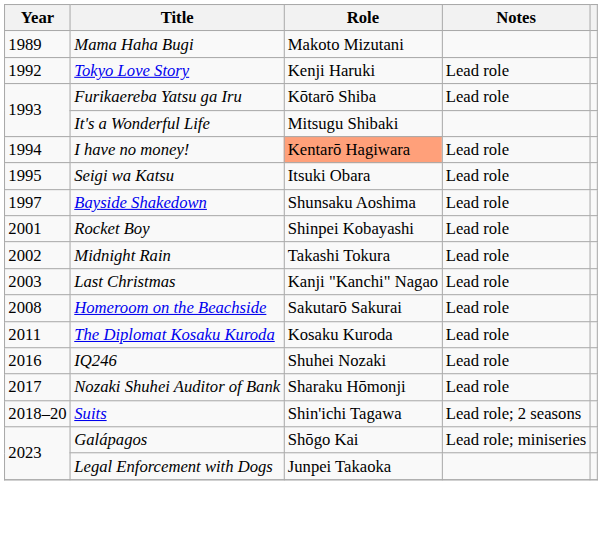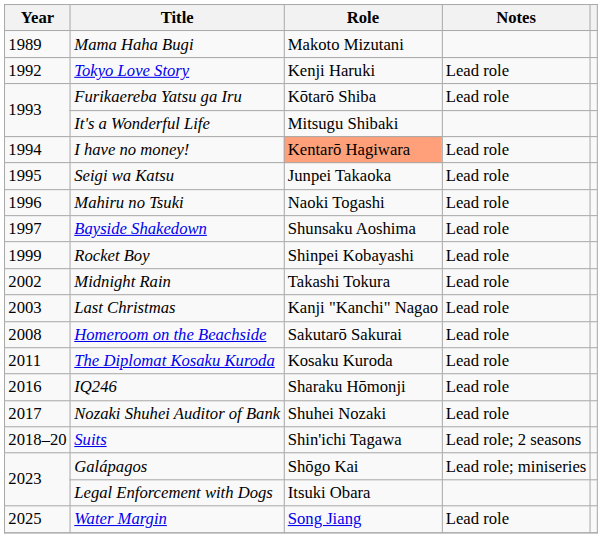 <table class="wikitable sortable">
 <tr>
 <th>Year</th>
 <th>Title</th>
 <th>Role</th>
 <th class="unsortable">Notes</th>
 <th class="unsortable"></th>
 </tr>
 <tr>
 <td>1989</td>
 <td><em>Mama Haha Bugi</em></td>
 <td>Makoto Mizutani</td>
 <td></td>
 <td></td>
 </tr>
 <tr>
 <td>1992</td>
 <td><em><a href='#'>Tokyo Love Story</a></em></td>
 <td>Kenji Haruki</td>
 <td>Lead role</td>
 <td></td>
 </tr>
 <tr>
 <td rowspan=2>1993</td>
 <td><em>Furikaereba Yatsu ga Iru</em></td>
 <td>Kōtarō Shiba</td>
 <td>Lead role</td>
 <td></td>
 </tr>
 <tr>
 <td><em>It's a Wonderful Life</em></td>
 <td>Mitsugu Shibaki</td>
 <td></td>
 <td></td>
 </tr>
 <tr>
 <td>1994</td>
 <td><em>I have no money!</em></td>
 <td style="background: lightsalmon;">Kentarō Hagiwara</td>
 <td>Lead role</td>
 <td></td>
 </tr>
 <tr>
 <td>1995</td>
 <td><em>Seigi wa Katsu</em></td>
-<td>Itsuki Obara</td>
+<td>Junpei Takaoka</td>
+<td>Lead role</td>
+<td></td>
+</tr>
+<tr>
+<td>1996</td>
+<td><em>Mahiru no Tsuki</em></td>
+<td>Naoki Togashi</td>
 <td>Lead role</td>
 <td></td>
 </tr>
 <tr>
 <td>1997</td>
 <td><em><a href='#'>Bayside Shakedown</a></em></td>
 <td>Shunsaku Aoshima</td>
 <td>Lead role</td>
 <td></td>
 </tr>
 <tr>
-<td>2001</td>
+<td>1999</td>
 <td><em>Rocket Boy</em></td>
 <td>Shinpei Kobayashi</td>
 <td>Lead role</td>
 <td></td>
 </tr>
 <tr>
 <td>2002</td>
 <td><em>Midnight Rain</em></td>
 <td>Takashi Tokura</td>
 <td>Lead role</td>
 <td></td>
 </tr>
 <tr>
 <td>2003</td>
 <td><em>Last Christmas</em></td>
 <td>Kanji "Kanchi" Nagao</td>
 <td>Lead role</td>
 <td></td>
 </tr>
 <tr>
 <td>2008</td>
 <td><em><a href='#'>Homeroom on the Beachside</a></em></td>
 <td>Sakutarō Sakurai</td>
 <td>Lead role</td>
 <td></td>
 </tr>
 <tr>
 <td>2011</td>
 <td><em><a href='#'>The Diplomat Kosaku Kuroda</a></em></td>
 <td>Kosaku Kuroda</td>
 <td>Lead role</td>
 <td></td>
 </tr>
 <tr>
 <td>2016</td>
 <td><em>IQ246</em></td>
-<td>Shuhei Nozaki</td>
+<td>Sharaku Hōmonji</td>
 <td>Lead role</td>
 <td></td>
 </tr>
 <tr>
 <td>2017</td>
 <td><em>Nozaki Shuhei Auditor of Bank</em></td>
-<td>Sharaku Hōmonji</td>
+<td>Shuhei Nozaki</td>
 <td>Lead role</td>
 <td></td>
 </tr>
 <tr>
 <td>2018–20</td>
 <td><em><a href='#'>Suits</a></em></td>
 <td>Shin'ichi Tagawa</td>
 <td>Lead role; 2 seasons</td>
 <td></td>
 </tr>
 <tr>
 <td rowspan=2>2023</td>
 <td><em>Galápagos</em></td>
 <td>Shōgo Kai</td>
 <td>Lead role; miniseries</td>
 <td></td>
 </tr>
 <tr>
 <td><em>Legal Enforcement with Dogs</em></td>
-<td>Junpei Takaoka</td>
+<td>Itsuki Obara</td>
 <td></td>
+<td></td>
+</tr>
+<tr>
+<td>2025</td>
+<td><em><a href='#'>Water Margin</a></em></td>
+<td><a href='#'>Song Jiang</a></td>
+<td>Lead role</td>
 <td></td>
 </tr>
 <tr>
 </tr>
 </table>
